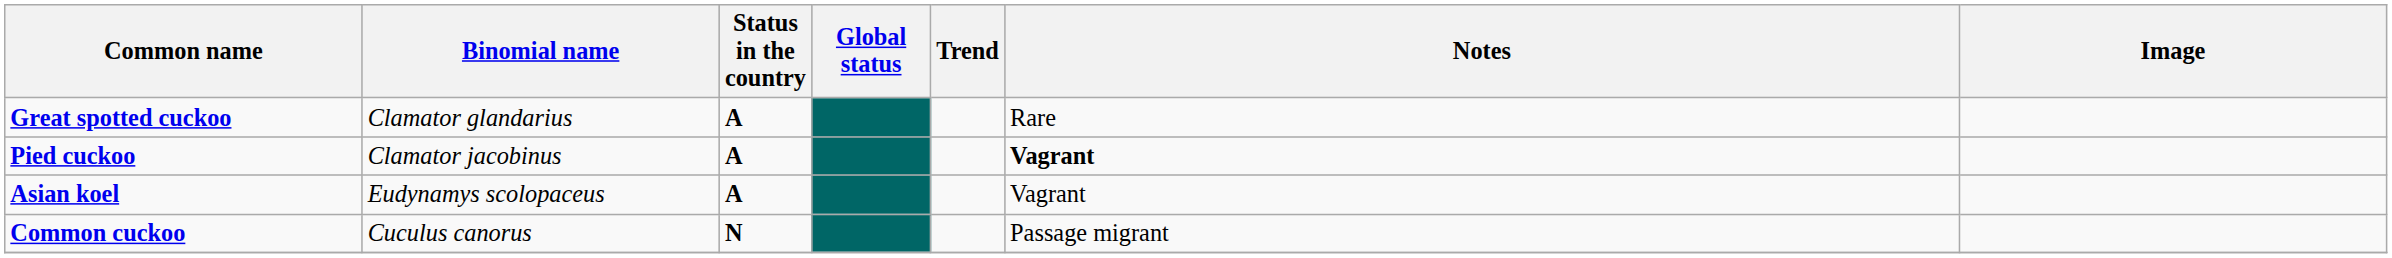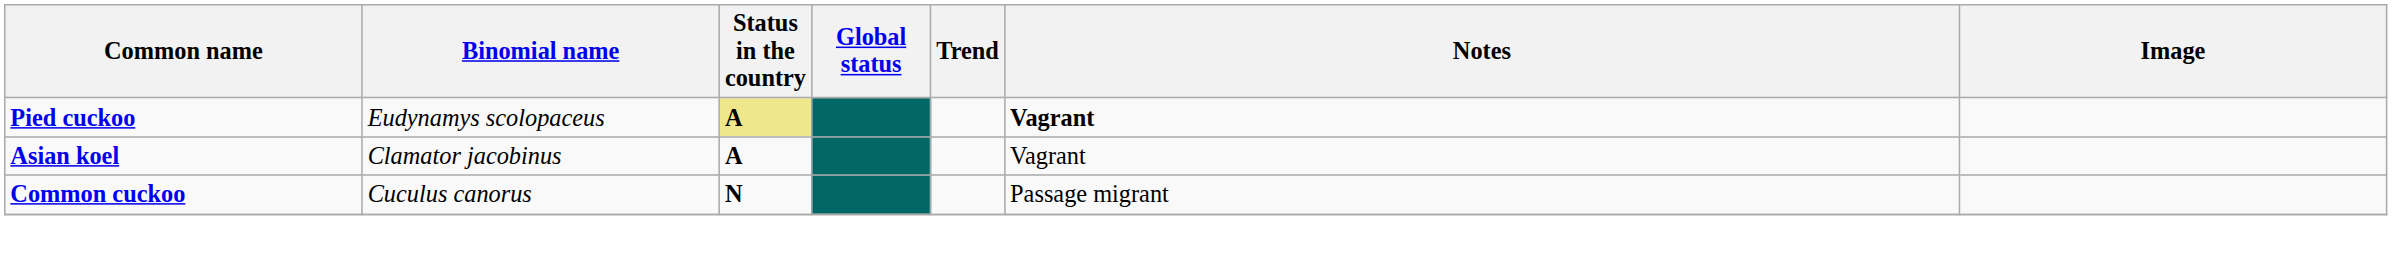 <table class="wikitable sortable">
 <tr>
 <th width="15%">Common name</th>
 <th width="15%"><a href='#'>Binomial name</a></th>
 <th data-sort-type="number" width="1%">Status in the country</th>
 <th width="5%"><a href='#'>Global status</a></th>
 <th width="1%">Trend</th>
 <th class="unsortable">Notes</th>
 <th class="unsortable">Image</th>
 </tr>
 <tr>
-<td><strong><a href='#'>Great spotted cuckoo</a></strong></td>
-<td><em>Clamator glandarius</em></td>
-<td><strong>A</strong></td>
-<td align=center style="background: #006666"></td>
-<td align=center></td>
-<td>Rare</td>
-<td></td>
-</tr>
-<tr>
 <td><strong><a href='#'>Pied cuckoo</a></strong></td>
-<td><em>Clamator jacobinus</em></td>
-<td><strong>A</strong></td>
+<td><em>Eudynamys scolopaceus</em></td>
+<td style="background: khaki;"><strong>A</strong></td>
 <td align=center style="background: #006666"></td>
 <td align=center></td>
 <td><strong>Vagrant</strong></td>
 <td></td>
 </tr>
 <tr>
 <td><strong><a href='#'>Asian koel</a></strong></td>
-<td><em>Eudynamys scolopaceus</em></td>
+<td><em>Clamator jacobinus</em></td>
 <td><strong>A</strong></td>
 <td align=center style="background: #006666"></td>
 <td align=center></td>
 <td>Vagrant</td>
 <td></td>
 </tr>
 <tr>
 <td><strong><a href='#'>Common cuckoo</a></strong></td>
 <td><em>Cuculus canorus</em></td>
 <td><strong>N</strong></td>
 <td align=center style="background: #006666"></td>
 <td align=center></td>
 <td>Passage migrant</td>
 <td></td>
 </tr>
 <tr>
 </tr>
 </table>
